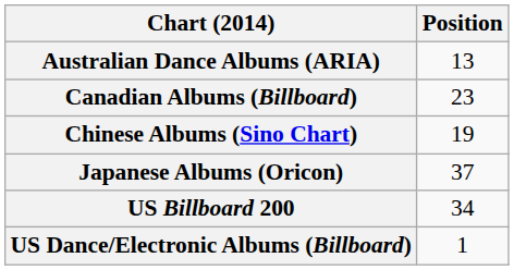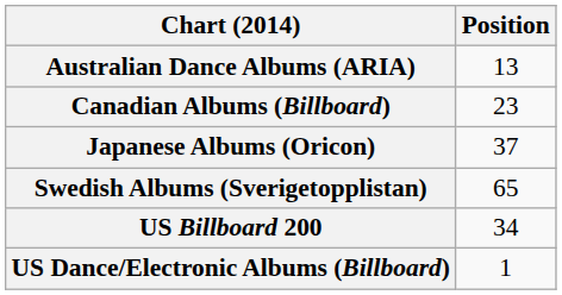 <table class="wikitable sortable plainrowheaders" style="text-align:center">
 <tr>
 <th scope="col">Chart (2014)</th>
 <th scope="col">Position</th>
 </tr>
 <tr>
 <th scope="row">Australian Dance Albums (ARIA)</th>
 <td>13</td>
 </tr>
 <tr>
 <th scope="row">Canadian Albums (<em>Billboard</em>)</th>
 <td>23</td>
 </tr>
 <tr>
-<th scope="row">Chinese Albums (<a href='#'>Sino Chart</a>)</th>
-<td>19</td>
+<th scope="row">Japanese Albums (Oricon)</th>
+<td>37</td>
 </tr>
 <tr>
-<th scope="row">Japanese Albums (Oricon)</th>
-<td>37</td>
+<th scope="row">Swedish Albums (Sverigetopplistan)</th>
+<td>65</td>
 </tr>
 <tr>
 <th scope="row">US <em>Billboard</em> 200</th>
 <td>34</td>
 </tr>
 <tr>
 <th scope="row">US Dance/Electronic Albums (<em>Billboard</em>)</th>
 <td>1</td>
 </tr>
 </table>
